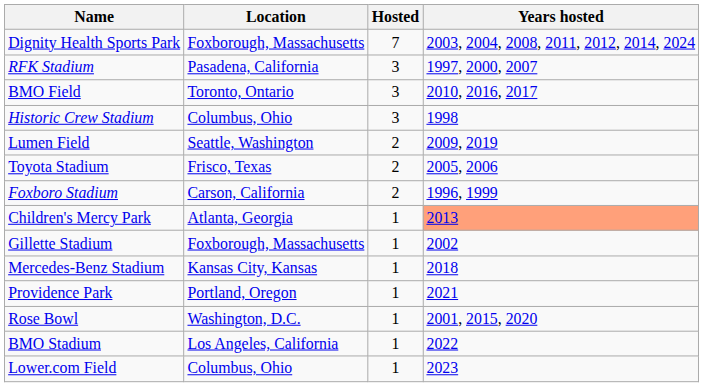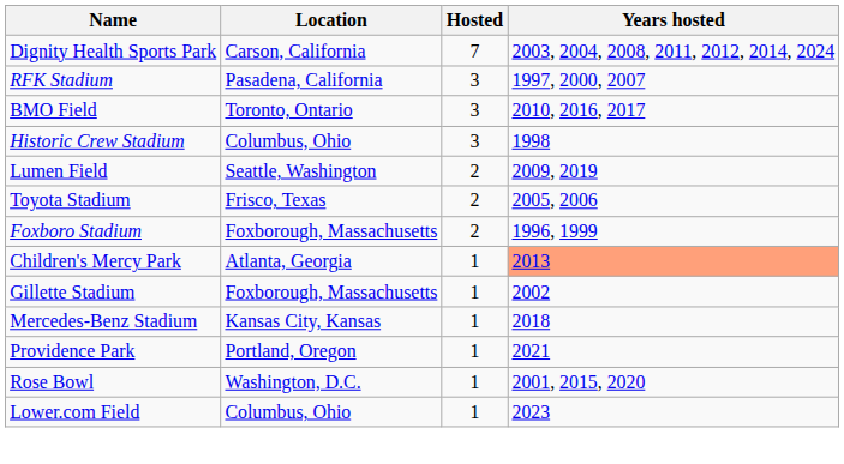 <table class="wikitable sortable">
 <tr>
 <th>Name</th>
 <th>Location</th>
 <th>Hosted</th>
 <th>Years hosted</th>
 </tr>
 <tr>
 <td><a href='#'>Dignity Health Sports Park</a></td>
-<td><a href='#'>Foxborough, Massachusetts</a></td>
+<td><a href='#'>Carson, California</a></td>
 <td align=center>7</td>
 <td><a href='#'>2003</a>, <a href='#'>2004</a>, <a href='#'>2008</a>, <a href='#'>2011</a>, <a href='#'>2012</a>, <a href='#'>2014</a>, <a href='#'>2024</a></td>
 </tr>
 <tr>
 <td><em><a href='#'>RFK Stadium</a></em></td>
 <td><a href='#'>Pasadena, California</a></td>
 <td align=center>3</td>
 <td><a href='#'>1997</a>, <a href='#'>2000</a>, <a href='#'>2007</a></td>
 </tr>
 <tr>
 <td><a href='#'>BMO Field</a></td>
 <td><a href='#'>Toronto, Ontario</a></td>
 <td align=center>3</td>
 <td><a href='#'>2010</a>, <a href='#'>2016</a>, <a href='#'>2017</a></td>
 </tr>
 <tr>
 <td><em><a href='#'>Historic Crew Stadium</a></em></td>
 <td><a href='#'>Columbus, Ohio</a></td>
 <td align=center>3</td>
 <td><a href='#'>1998</a></td>
 </tr>
 <tr>
 <td><a href='#'>Lumen Field</a></td>
 <td><a href='#'>Seattle, Washington</a></td>
 <td align=center>2</td>
 <td><a href='#'>2009</a>, <a href='#'>2019</a></td>
 </tr>
 <tr>
 <td><a href='#'>Toyota Stadium</a></td>
 <td><a href='#'>Frisco, Texas</a></td>
 <td align=center>2</td>
 <td><a href='#'>2005</a>, <a href='#'>2006</a></td>
 </tr>
 <tr>
 <td><em><a href='#'>Foxboro Stadium</a></em></td>
-<td><a href='#'>Carson, California</a></td>
+<td><a href='#'>Foxborough, Massachusetts</a></td>
 <td align=center>2</td>
 <td><a href='#'>1996</a>, <a href='#'>1999</a></td>
 </tr>
 <tr>
 <td><a href='#'>Children's Mercy Park</a></td>
 <td><a href='#'>Atlanta, Georgia</a></td>
 <td align=center>1</td>
 <td style="background: lightsalmon;"><a href='#'>2013</a></td>
 </tr>
 <tr>
 <td><a href='#'>Gillette Stadium</a></td>
 <td><a href='#'>Foxborough, Massachusetts</a></td>
 <td align=center>1</td>
 <td><a href='#'>2002</a></td>
 </tr>
 <tr>
 <td><a href='#'>Mercedes-Benz Stadium</a></td>
 <td><a href='#'>Kansas City, Kansas</a></td>
 <td align=center>1</td>
 <td><a href='#'>2018</a></td>
 </tr>
 <tr>
 <td><a href='#'>Providence Park</a></td>
 <td><a href='#'>Portland, Oregon</a></td>
 <td align=center>1</td>
 <td><a href='#'>2021</a></td>
 </tr>
 <tr>
 <td><a href='#'>Rose Bowl</a></td>
 <td><a href='#'>Washington, D.C.</a></td>
 <td align=center>1</td>
 <td><a href='#'>2001</a>, <a href='#'>2015</a>, <a href='#'>2020</a></td>
 </tr>
 <tr>
-<td><a href='#'>BMO Stadium</a></td>
-<td><a href='#'>Los Angeles, California</a></td>
-<td align=center>1</td>
-<td><a href='#'>2022</a></td>
-</tr>
-<tr>
 <td><a href='#'>Lower.com Field</a></td>
 <td><a href='#'>Columbus, Ohio</a></td>
 <td align=center>1</td>
 <td><a href='#'>2023</a></td>
 </tr>
 </table>
